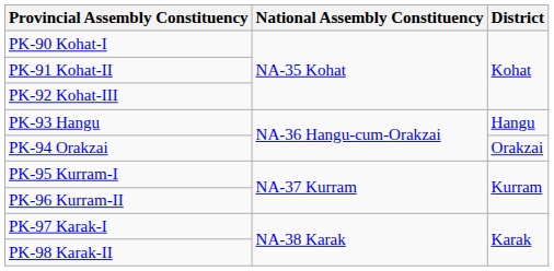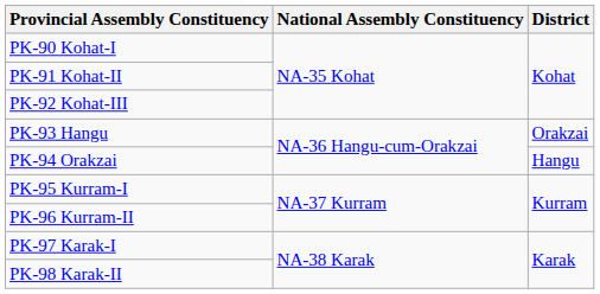 <table class="wikitable sortable static-row-numbers static-row-header-hash">
 <tr>
 <th>Provincial Assembly Constituency</th>
 <th>National Assembly Constituency</th>
 <th>District</th>
 </tr>
 <tr>
 <td><a href='#'>PK-90 Kohat-I</a></td>
 <td rowspan="3"><a href='#'>NA-35 Kohat</a></td>
 <td rowspan="3"><a href='#'>Kohat</a></td>
 </tr>
 <tr>
 <td><a href='#'>PK-91 Kohat-II</a></td>
 </tr>
 <tr>
 <td><a href='#'>PK-92 Kohat-III</a></td>
 </tr>
 <tr>
 <td><a href='#'>PK-93 Hangu</a></td>
 <td rowspan="2"><a href='#'>NA-36 Hangu-cum-Orakzai</a></td>
-<td><a href='#'>Hangu</a></td>
+<td><a href='#'>Orakzai</a></td>
 </tr>
 <tr>
 <td><a href='#'>PK-94 Orakzai</a></td>
-<td><a href='#'>Orakzai</a></td>
+<td><a href='#'>Hangu</a></td>
 </tr>
 <tr>
 <td><a href='#'>PK-95 Kurram-I</a></td>
 <td rowspan="2"><a href='#'>NA-37 Kurram</a></td>
 <td rowspan="2"><a href='#'>Kurram</a></td>
 </tr>
 <tr>
 <td><a href='#'>PK-96 Kurram-II</a></td>
 </tr>
 <tr>
 <td><a href='#'>PK-97 Karak-I</a></td>
 <td rowspan="2"><a href='#'>NA-38 Karak</a></td>
 <td rowspan="2"><a href='#'>Karak</a></td>
 </tr>
 <tr>
 <td><a href='#'>PK-98 Karak-II</a></td>
 </tr>
 </table>
